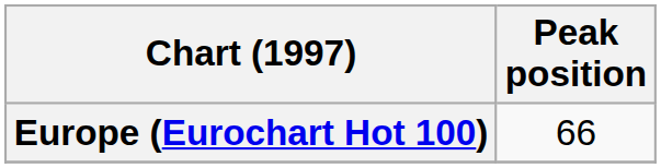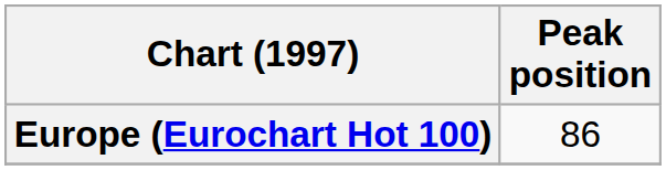 <table class="wikitable sortable plainrowheaders" style="text-align:center">
 <tr>
 <th>Chart (1997)</th>
 <th>Peak<br>position</th>
 </tr>
 <tr>
 <th scope="row">Europe (<a href='#'>Eurochart Hot 100</a>)</th>
-<td>66</td>
+<td>86</td>
 </tr>
 <tr>
 </tr>
 <tr>
 </tr>
 <tr>
 </tr>
 </table>
